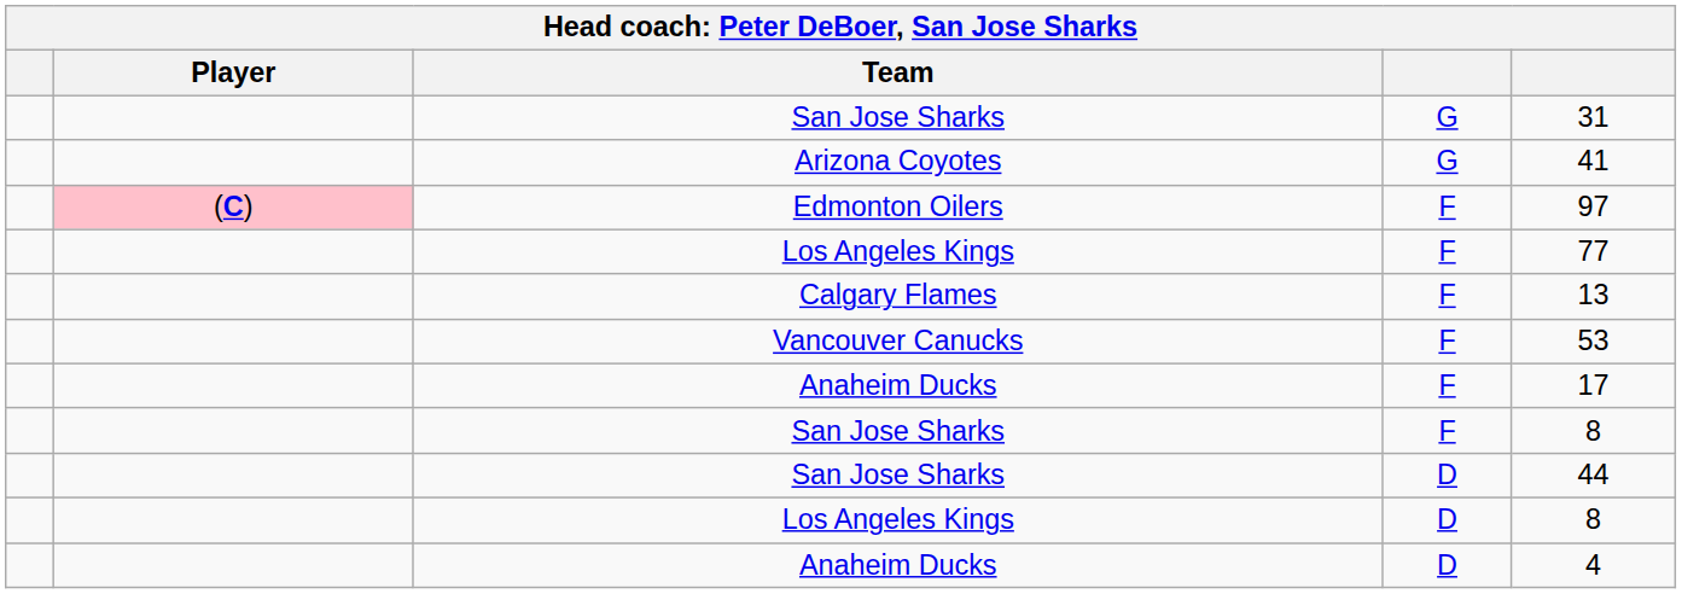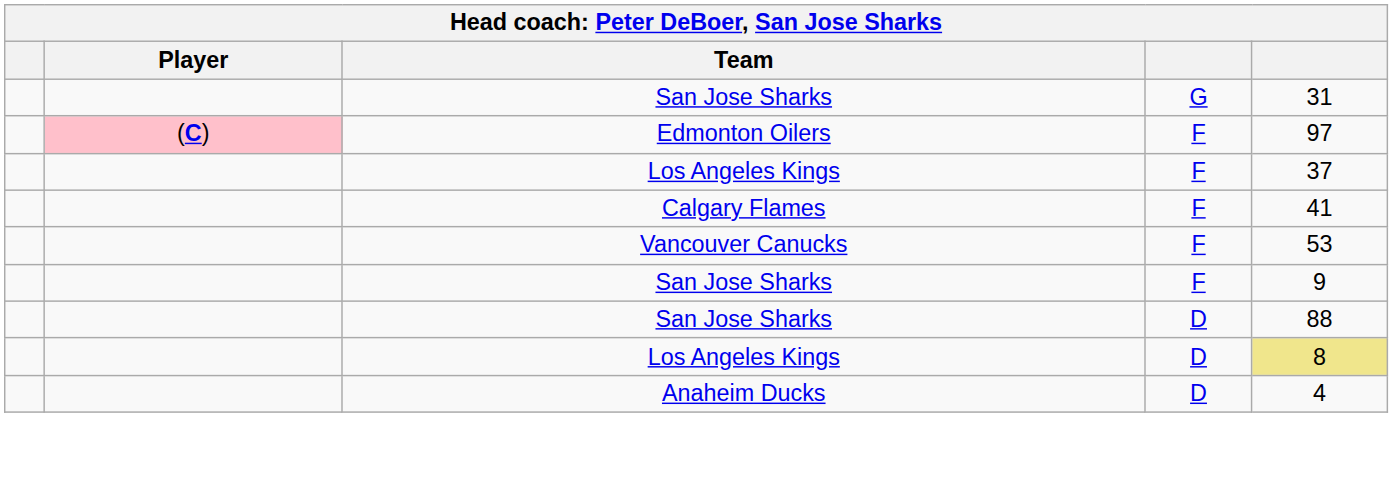 <table class="wikitable sortable" style="text-align:center" width="75%">
 <tr>
 <th colspan=5>Head coach:  <a href='#'>Peter DeBoer</a>, <a href='#'>San Jose Sharks</a></th>
 </tr>
 <tr>
 <th></th>
 <th>Player</th>
 <th>Team</th>
 <th></th>
 <th></th>
 </tr>
 <tr>
 <td></td>
 <td></td>
 <td><a href='#'>San Jose Sharks</a></td>
 <td><a href='#'>G</a></td>
 <td>31</td>
 </tr>
 <tr>
 <td></td>
-<td></td>
-<td><a href='#'>Arizona Coyotes</a></td>
-<td><a href='#'>G</a></td>
-<td>41</td>
-</tr>
-<tr>
-<td></td>
 <td style="background: pink;"> (<strong><a href='#'>C</a></strong>)</td>
 <td><a href='#'>Edmonton Oilers</a></td>
 <td><a href='#'>F</a></td>
 <td>97</td>
 </tr>
 <tr>
 <td></td>
 <td></td>
 <td><a href='#'>Los Angeles Kings</a></td>
 <td><a href='#'>F</a></td>
-<td>77</td>
+<td>37</td>
 </tr>
 <tr>
 <td></td>
 <td></td>
 <td><a href='#'>Calgary Flames</a></td>
 <td><a href='#'>F</a></td>
-<td>13</td>
+<td>41</td>
 </tr>
 <tr>
 <td></td>
 <td></td>
 <td><a href='#'>Vancouver Canucks</a></td>
 <td><a href='#'>F</a></td>
 <td>53</td>
 </tr>
 <tr>
 <td></td>
 <td></td>
-<td><a href='#'>Anaheim Ducks</a></td>
-<td><a href='#'>F</a></td>
-<td>17</td>
-</tr>
-<tr>
-<td></td>
-<td></td>
 <td><a href='#'>San Jose Sharks</a></td>
 <td><a href='#'>F</a></td>
-<td>8</td>
+<td>9</td>
 </tr>
 <tr>
 <td></td>
 <td></td>
 <td><a href='#'>San Jose Sharks</a></td>
 <td><a href='#'>D</a></td>
-<td>44</td>
+<td>88</td>
 </tr>
 <tr>
 <td></td>
 <td></td>
 <td><a href='#'>Los Angeles Kings</a></td>
 <td><a href='#'>D</a></td>
-<td>8</td>
+<td style="background: khaki;">8</td>
 </tr>
 <tr>
 <td></td>
 <td></td>
 <td><a href='#'>Anaheim Ducks</a></td>
 <td><a href='#'>D</a></td>
 <td>4</td>
 </tr>
 </table>
